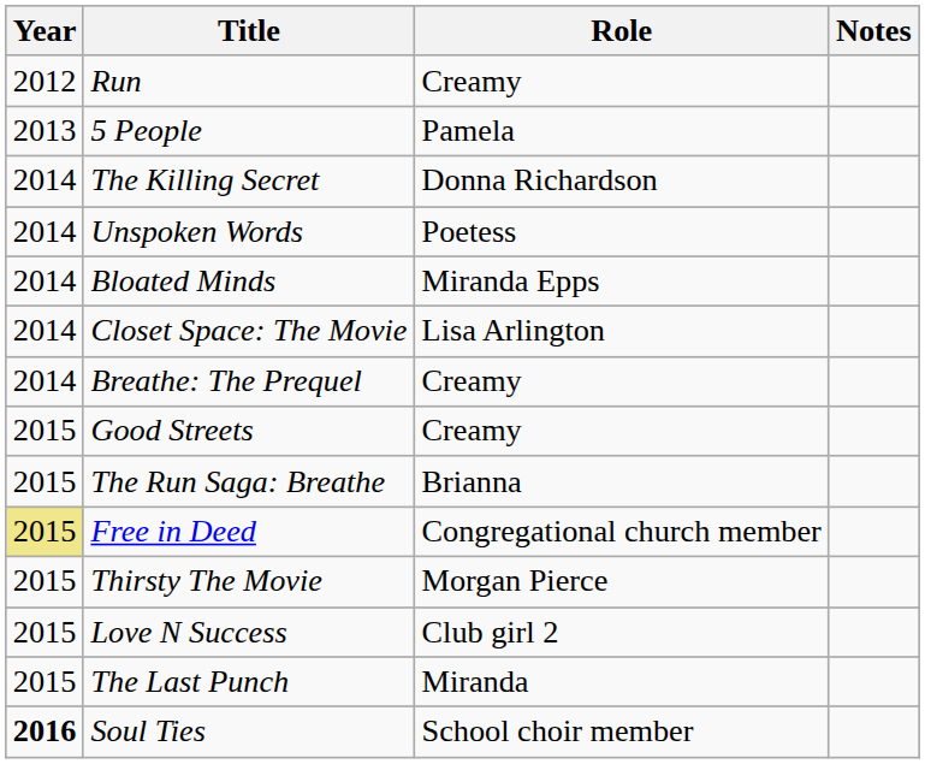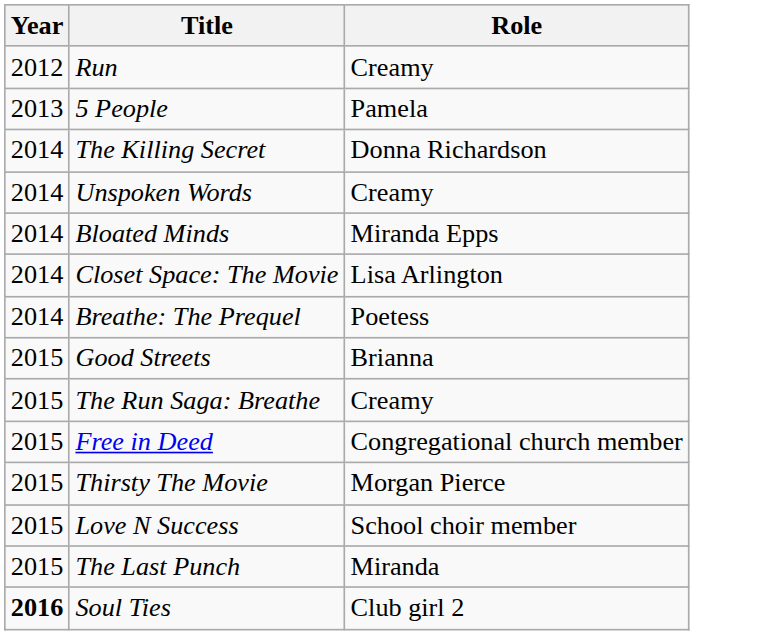 <table class="wikitable sortable">
 <tr>
 <th>Year</th>
 <th>Title</th>
 <th>Role</th>
-<th>Notes</th>
 </tr>
 <tr>
 <td>2012</td>
 <td><em>Run</em></td>
 <td>Creamy</td>
-<td></td>
 </tr>
 <tr>
 <td>2013</td>
 <td><em>5 People</em></td>
 <td>Pamela</td>
-<td></td>
 </tr>
 <tr>
 <td>2014</td>
 <td><em>The Killing Secret</em></td>
 <td>Donna Richardson</td>
-<td></td>
 </tr>
 <tr>
 <td>2014</td>
 <td><em>Unspoken Words</em></td>
-<td>Poetess</td>
-<td></td>
+<td>Creamy</td>
 </tr>
 <tr>
 <td>2014</td>
 <td><em>Bloated Minds</em></td>
 <td>Miranda Epps</td>
-<td></td>
 </tr>
 <tr>
 <td>2014</td>
 <td><em>Closet Space: The Movie</em></td>
 <td>Lisa Arlington</td>
-<td></td>
 </tr>
 <tr>
 <td>2014</td>
 <td><em>Breathe: The Prequel</em></td>
-<td>Creamy</td>
-<td></td>
+<td>Poetess</td>
 </tr>
 <tr>
 <td>2015</td>
 <td><em>Good Streets</em></td>
-<td>Creamy</td>
-<td></td>
+<td>Brianna</td>
 </tr>
 <tr>
 <td>2015</td>
 <td><em>The Run Saga: Breathe</em></td>
-<td>Brianna</td>
-<td></td>
+<td>Creamy</td>
 </tr>
 <tr>
-<td style="background: khaki;">2015</td>
+<td>2015</td>
 <td><em><a href='#'>Free in Deed</a></em></td>
 <td>Congregational church member</td>
-<td></td>
 </tr>
 <tr>
 <td>2015</td>
 <td><em>Thirsty The Movie</em></td>
 <td>Morgan Pierce</td>
-<td></td>
 </tr>
 <tr>
 <td>2015</td>
 <td><em>Love N Success</em></td>
-<td>Club girl 2</td>
-<td></td>
+<td>School choir member</td>
 </tr>
 <tr>
 <td>2015</td>
 <td><em>The Last Punch</em></td>
 <td>Miranda</td>
-<td></td>
 </tr>
 <tr>
 <td><strong>2016</strong></td>
 <td><em>Soul Ties</em></td>
-<td>School choir member</td>
-<td></td>
+<td>Club girl 2</td>
 </tr>
 </table>
